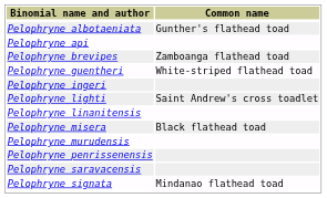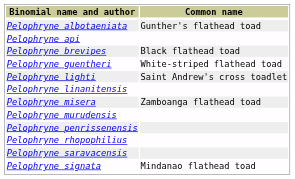 <table style="text-align:left; border:1px solid #999999; ">
 <tr style="background:#CCCC99; text-align: center; ">
 <th>Binomial name and author</th>
 <th>Common name</th>
 </tr>
 <tr>
 </tr>
 <tr style="background:#EEEEEE;">
 <td><em><a href='#'>Pelophryne albotaeniata</a></em> </td>
 <td>Gunther's flathead toad</td>
 </tr>
 <tr style="background:#FFFDFF;">
 <td><em><a href='#'>Pelophryne api</a></em> </td>
 <td></td>
 </tr>
 <tr style="background:#EEEEEE;">
 <td><em><a href='#'>Pelophryne brevipes</a></em> </td>
-<td>Zamboanga flathead toad</td>
+<td>Black flathead toad</td>
 </tr>
 <tr style="background:#FFFDFF;">
 <td><em><a href='#'>Pelophryne guentheri</a></em> </td>
 <td>White-striped flathead toad</td>
-</tr>
-<tr style="background:#EEEEEE;">
-<td><em><a href='#'>Pelophryne ingeri</a></em> </td>
-<td></td>
 </tr>
 <tr style="background:#EEEEEE;">
 <td><em><a href='#'>Pelophryne lighti</a></em> </td>
 <td>Saint Andrew's cross toadlet</td>
 </tr>
 <tr style="background:#FFFDFF;">
 <td><em><a href='#'>Pelophryne linanitensis</a></em> </td>
 <td></td>
 </tr>
 <tr style="background:#EEEEEE;">
 <td><em><a href='#'>Pelophryne misera</a></em> </td>
-<td>Black flathead toad</td>
+<td>Zamboanga flathead toad</td>
 </tr>
 <tr style="background:#FFFDFF;">
 <td><em><a href='#'>Pelophryne murudensis</a></em> </td>
 <td></td>
 </tr>
 <tr style="background:#EEEEEE;">
 <td><em><a href='#'>Pelophryne penrissenensis</a></em> </td>
+<td></td>
+</tr>
+<tr style="background:#FFFDFF;">
+<td><em><a href='#'>Pelophryne rhopophilius</a></em> </td>
 <td></td>
 </tr>
 <tr style="background:#EEEEEE;">
 <td><em><a href='#'>Pelophryne saravacensis</a></em> </td>
 <td></td>
 </tr>
 <tr style="background:#FFFDFF;">
 <td><em><a href='#'>Pelophryne signata</a></em> </td>
 <td>Mindanao flathead toad</td>
 </tr>
 <tr>
 </tr>
 </table>
